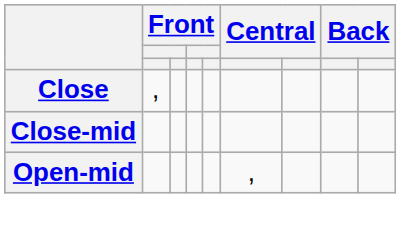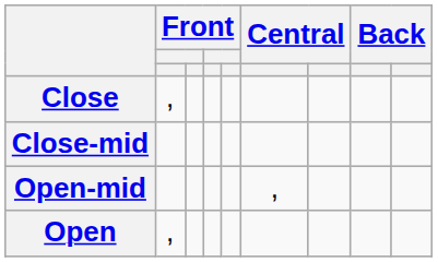 <table class="wikitable" style="text-align: center;">
 <tr>
 <th rowspan="3"></th>
 <th colspan="4"><a href='#'>Front</a></th>
 <th colspan="2" rowspan="2"><a href='#'>Central</a></th>
 <th colspan="2" rowspan="2"><a href='#'>Back</a></th>
 </tr>
 <tr>
 <th colspan="2"></th>
 <th colspan="2"></th>
 </tr>
 <tr>
 <th></th>
 <th></th>
 <th></th>
 <th></th>
 <th></th>
 <th></th>
 <th></th>
 <th></th>
 </tr>
 <tr>
 <th><a href='#'>Close</a></th>
 <td>, </td>
 <td></td>
 <td></td>
 <td></td>
 <td></td>
 <td></td>
 <td></td>
 <td></td>
 </tr>
 <tr>
 <th><a href='#'>Close-mid</a></th>
 <td></td>
 <td></td>
 <td></td>
 <td></td>
 <td></td>
 <td></td>
 <td></td>
 <td></td>
 </tr>
 <tr>
 <th><a href='#'>Open-mid</a></th>
 <td></td>
 <td></td>
 <td></td>
 <td></td>
 <td>, </td>
 <td></td>
 <td></td>
 <td></td>
 </tr>
+<tr>
+<th><a href='#'>Open</a></th>
+<td>, </td>
+<td></td>
+<td></td>
+<td></td>
+<td></td>
+<td></td>
+<td></td>
+<td></td>
+</tr>
 </table>
